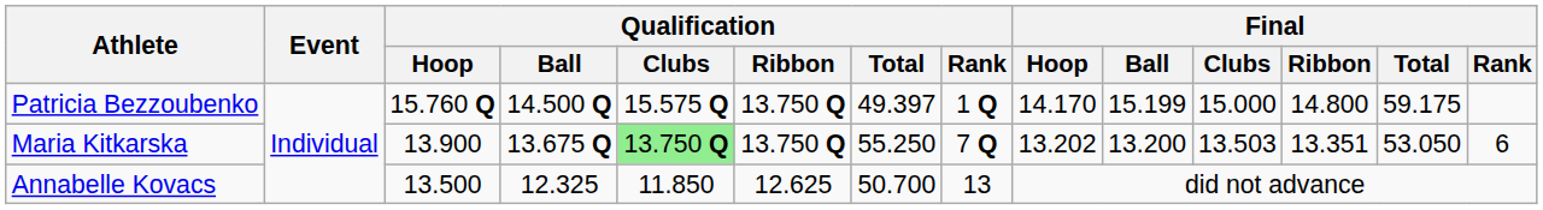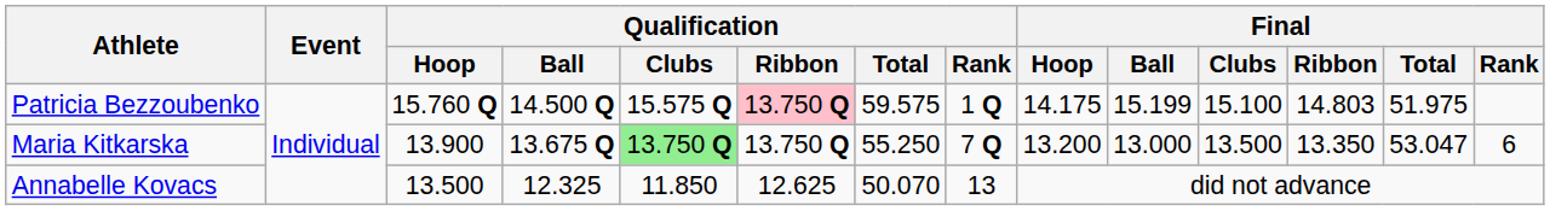 <table class=wikitable style="font-size:90%">
 <tr>
 <th rowspan="2">Athlete</th>
 <th rowspan="2">Event</th>
 <th colspan=6>Qualification</th>
 <th colspan=6>Final</th>
 </tr>
 <tr style="font-size:95%">
 <th>Hoop</th>
 <th>Ball</th>
 <th>Clubs</th>
 <th>Ribbon</th>
 <th>Total</th>
 <th>Rank</th>
 <th>Hoop</th>
 <th>Ball</th>
 <th>Clubs</th>
 <th>Ribbon</th>
 <th>Total</th>
 <th>Rank</th>
 </tr>
 <tr align=center>
 <td align=left><a href='#'>Patricia Bezzoubenko</a></td>
 <td align=left rowspan=3><a href='#'>Individual</a></td>
 <td>15.760 <strong>Q</strong></td>
 <td>14.500 <strong>Q</strong></td>
 <td>15.575 <strong>Q</strong></td>
-<td>13.750 <strong>Q</strong></td>
-<td>49.397</td>
+<td style="background: pink;">13.750 <strong>Q</strong></td>
+<td>59.575</td>
 <td>1 <strong>Q</strong></td>
-<td>14.170</td>
+<td>14.175</td>
 <td>15.199</td>
-<td>15.000</td>
-<td>14.800</td>
-<td>59.175</td>
+<td>15.100</td>
+<td>14.803</td>
+<td>51.975</td>
 <td></td>
 </tr>
 <tr align=center>
 <td align=left><a href='#'>Maria Kitkarska</a></td>
 <td>13.900</td>
 <td>13.675 <strong>Q</strong></td>
 <td style="background: lightgreen;">13.750 <strong>Q</strong></td>
 <td>13.750 <strong>Q</strong></td>
 <td>55.250</td>
 <td>7 <strong>Q</strong></td>
-<td>13.202</td>
 <td>13.200</td>
-<td>13.503</td>
-<td>13.351</td>
-<td>53.050</td>
+<td>13.000</td>
+<td>13.500</td>
+<td>13.350</td>
+<td>53.047</td>
 <td>6</td>
 </tr>
 <tr align=center>
 <td align=left><a href='#'>Annabelle Kovacs</a></td>
 <td>13.500</td>
 <td>12.325</td>
 <td>11.850</td>
 <td>12.625</td>
-<td>50.700</td>
+<td>50.070</td>
 <td>13</td>
 <td colspan="6">did not advance</td>
 </tr>
 </table>
